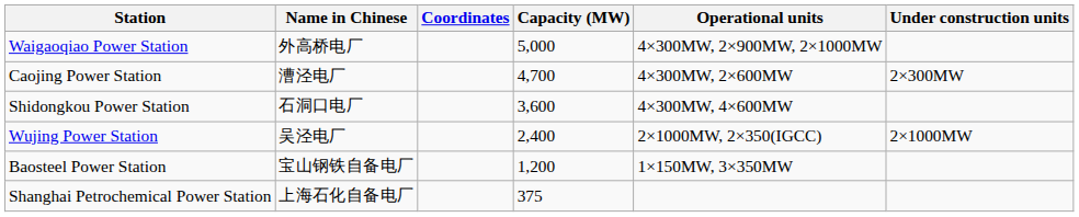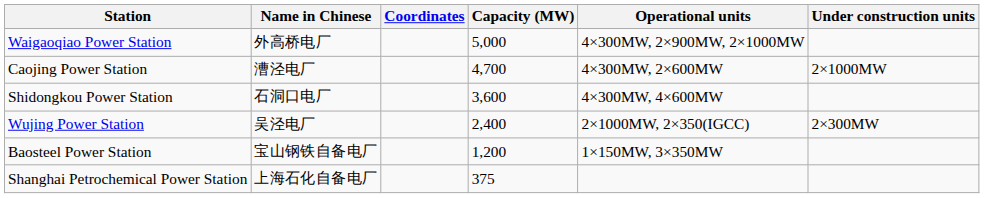 <table class="wikitable sortable">
 <tr>
 <th>Station</th>
 <th>Name in Chinese</th>
 <th><a href='#'>Coordinates</a></th>
 <th>Capacity (MW)</th>
 <th>Operational units</th>
 <th>Under construction units</th>
 </tr>
 <tr>
 <td><a href='#'>Waigaoqiao Power Station</a></td>
 <td>外高桥电厂</td>
 <td></td>
 <td>5,000</td>
 <td>4×300MW, 2×900MW, 2×1000MW</td>
 <td></td>
 </tr>
 <tr>
 <td>Caojing Power Station</td>
 <td>漕泾电厂</td>
 <td></td>
 <td>4,700</td>
 <td>4×300MW, 2×600MW</td>
-<td>2×300MW</td>
+<td>2×1000MW</td>
 </tr>
 <tr>
 <td>Shidongkou Power Station</td>
 <td>石洞口电厂</td>
 <td></td>
 <td>3,600</td>
 <td>4×300MW, 4×600MW</td>
 <td></td>
 </tr>
 <tr>
 <td><a href='#'>Wujing Power Station</a></td>
 <td>吴泾电厂</td>
 <td></td>
 <td>2,400</td>
 <td>2×1000MW, 2×350(IGCC)</td>
-<td>2×1000MW</td>
+<td>2×300MW</td>
 </tr>
 <tr>
 <td>Baosteel Power Station</td>
 <td>宝山钢铁自备电厂</td>
 <td></td>
 <td>1,200</td>
 <td>1×150MW, 3×350MW</td>
 <td></td>
 </tr>
 <tr>
 <td>Shanghai Petrochemical Power Station</td>
 <td>上海石化自备电厂</td>
 <td></td>
 <td>375</td>
 <td></td>
 <td></td>
 </tr>
 </table>
